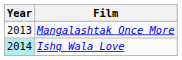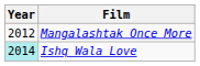 <table class="wikitable">
 <tr style="background:#ccc">
 <th>Year</th>
 <th>Film</th>
 </tr>
 <tr>
-<td>2013</td>
+<td>2012</td>
 <td><em><a href='#'>Mangalashtak Once More</a></em></td>
 </tr>
 <tr>
 <td style="background: paleturquoise;">2014</td>
 <td><em><a href='#'>Ishq Wala Love</a></em></td>
 </tr>
 </table>
